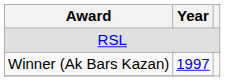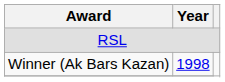 <table class="wikitable">
 <tr>
 <th>Award</th>
 <th>Year</th>
 <th></th>
 </tr>
 <tr ALIGN="center" bgcolor="#e0e0e0">
 <td colspan="3"><a href='#'>RSL</a></td>
 </tr>
 <tr>
 <td>Winner (Ak Bars Kazan)</td>
-<td><a href='#'>1997</a></td>
+<td><a href='#'>1998</a></td>
 </tr>
 <tr>
 </tr>
 </table>
